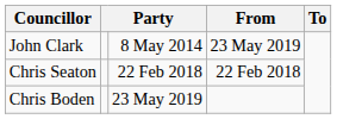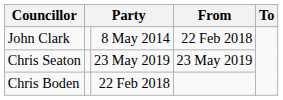 <table class=wikitable>
 <tr>
 <th>Councillor</th>
 <th colspan=2>Party</th>
 <th>From</th>
 <th>To</th>
 </tr>
 <tr>
 <td>John Clark</td>
 <td></td>
 <td align=right>8 May 2014</td>
-<td align=right>23 May 2019</td>
+<td align=right>22 Feb 2018</td>
 </tr>
 <tr>
 <td>Chris Seaton</td>
 <td></td>
-<td align=right>22 Feb 2018</td>
-<td align=right>22 Feb 2018</td>
+<td align=right>23 May 2019</td>
+<td align=right>23 May 2019</td>
 </tr>
 <tr>
 <td>Chris Boden</td>
 <td></td>
-<td align=right>23 May 2019</td>
+<td align=right>22 Feb 2018</td>
 <td></td>
 </tr>
 </table>
